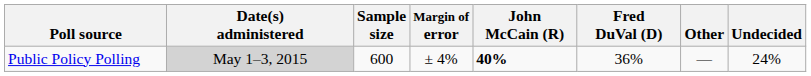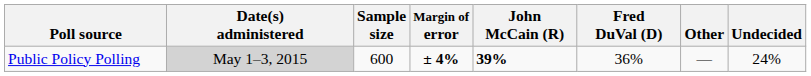 <table class="wikitable">
 <tr valign= bottom>
 <th style="width:160px;">Poll source</th>
 <th style="width:185px;">Date(s)<br>administered</th>
 <th class=small>Sample<br>size</th>
 <th><small>Margin of</small><br>error</th>
 <th style="width:100px;">John<br>McCain (R)</th>
 <th style="width:100px;">Fred<br>DuVal (D)</th>
 <th>Other</th>
 <th>Undecided</th>
 </tr>
 <tr>
 <td><a href='#'>Public Policy Polling</a></td>
 <td align=center style="background: lightgrey;">May 1–3, 2015</td>
 <td align=center>600</td>
-<td align=center>± 4%</td>
-<td><strong>40%</strong></td>
+<td align=center><strong>± 4%</strong></td>
+<td><strong>39%</strong></td>
 <td align=center>36%</td>
 <td align=center>—</td>
 <td align=center>24%</td>
 </tr>
 </table>
